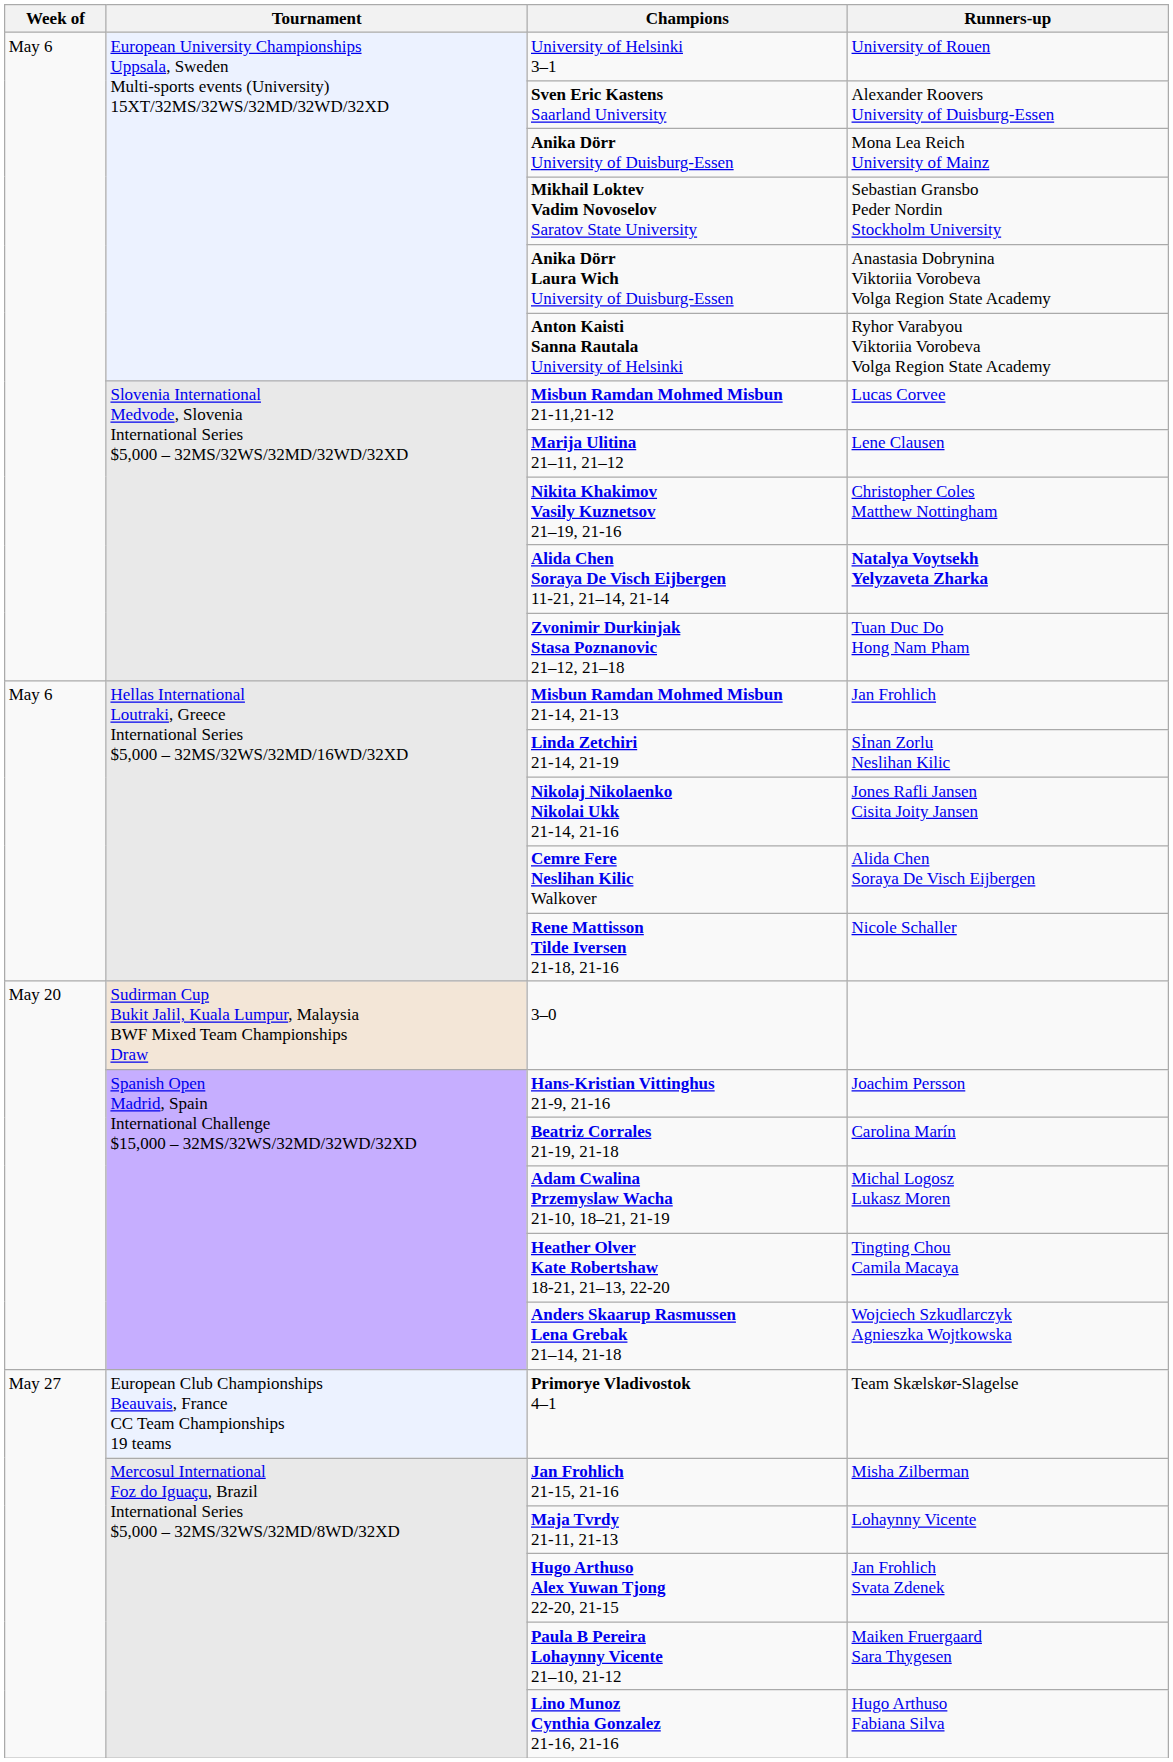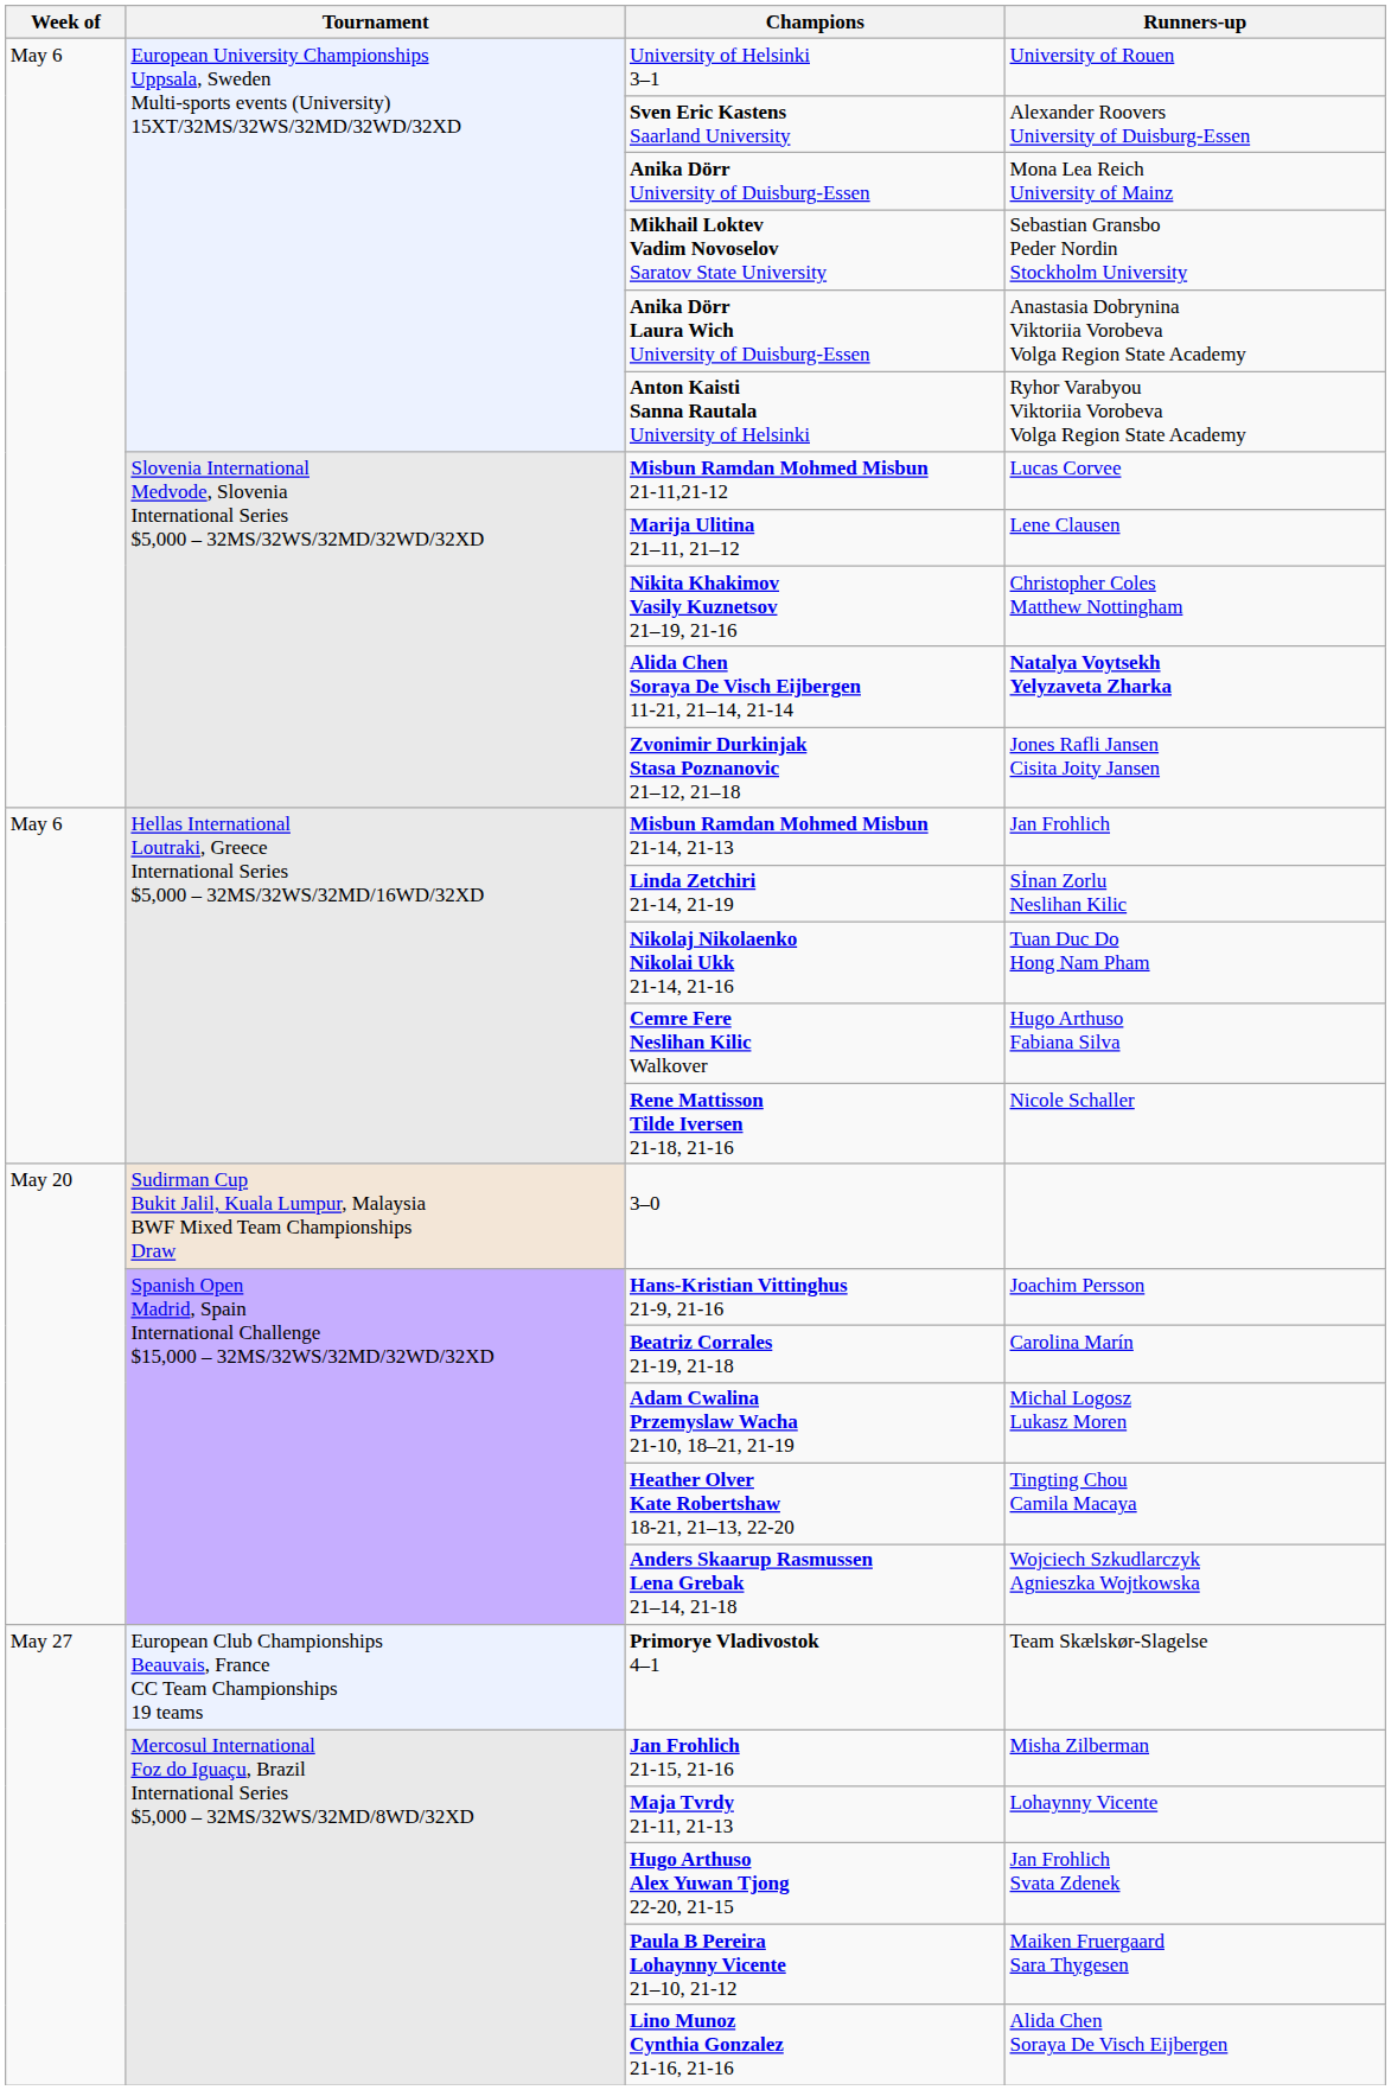 <table class=wikitable style=font-size:85%>
 <tr>
 <th width=75>Week of</th>
 <th width=330>Tournament</th>
 <th width=250>Champions</th>
 <th width=250>Runners-up</th>
 </tr>
 <tr valign=top>
 <td rowspan=11>May 6</td>
 <td style="background:#ECF2FF;" rowspan="6"><a href='#'>European University Championships</a><br><a href='#'>Uppsala</a>, Sweden<br>Multi-sports events (University)<br>15XT/32MS/32WS/32MD/32WD/32XD</td>
 <td> <a href='#'>University of Helsinki</a><br>3–1</td>
 <td> <a href='#'>University of Rouen</a></td>
 </tr>
 <tr valign=top>
 <td> <strong>Sven Eric Kastens</strong><br><a href='#'>Saarland University</a></td>
 <td> Alexander Roovers<br><a href='#'>University of Duisburg-Essen</a></td>
 </tr>
 <tr valign=top>
 <td> <strong>Anika Dörr</strong><br><a href='#'>University of Duisburg-Essen</a></td>
 <td> Mona Lea Reich<br><a href='#'>University of Mainz</a></td>
 </tr>
 <tr valign=top>
 <td> <strong>Mikhail Loktev<br> Vadim Novoselov</strong><br><a href='#'>Saratov State University</a></td>
 <td> Sebastian Gransbo<br> Peder Nordin<br><a href='#'>Stockholm University</a></td>
 </tr>
 <tr valign=top>
 <td> <strong>Anika Dörr<br> Laura Wich</strong><br><a href='#'>University of Duisburg-Essen</a></td>
 <td> Anastasia Dobrynina<br> Viktoriia Vorobeva<br>Volga Region State Academy</td>
 </tr>
 <tr valign=top>
 <td> <strong>Anton Kaisti<br> Sanna Rautala</strong><br><a href='#'>University of Helsinki</a></td>
 <td> Ryhor Varabyou<br> Viktoriia Vorobeva<br>Volga Region State Academy</td>
 </tr>
 <tr valign=top>
 <td style="background:#E9E9E9;" rowspan="5"><a href='#'>Slovenia International</a><br><a href='#'>Medvode</a>, Slovenia<br>International Series<br>$5,000 – 32MS/32WS/32MD/32WD/32XD</td>
 <td> <strong><a href='#'>Misbun Ramdan Mohmed Misbun</a></strong><br>21-11,21-12</td>
 <td> <a href='#'>Lucas Corvee</a></td>
 </tr>
 <tr valign=top>
 <td> <strong><a href='#'>Marija Ulitina</a></strong><br>21–11, 21–12</td>
 <td> <a href='#'>Lene Clausen</a></td>
 </tr>
 <tr valign=top>
 <td> <strong><a href='#'>Nikita Khakimov</a><br> <a href='#'>Vasily Kuznetsov</a></strong><br>21–19, 21-16</td>
 <td> <a href='#'>Christopher Coles</a><br> <a href='#'>Matthew Nottingham</a></td>
 </tr>
 <tr valign=top>
 <td> <strong><a href='#'>Alida Chen</a><br> <a href='#'>Soraya De Visch Eijbergen</a></strong><br>11-21, 21–14, 21-14</td>
 <td><strong> <a href='#'>Natalya Voytsekh</a><br> <a href='#'>Yelyzaveta Zharka</a></strong></td>
 </tr>
 <tr valign=top>
 <td> <strong><a href='#'>Zvonimir Durkinjak</a><br> <a href='#'>Stasa Poznanovic</a></strong><br>21–12, 21–18</td>
-<td> <a href='#'>Tuan Duc Do</a><br> <a href='#'>Hong Nam Pham</a></td>
+<td> <a href='#'>Jones Rafli Jansen</a><br> <a href='#'>Cisita Joity Jansen</a></td>
 </tr>
 <tr valign=top>
 <td rowspan=5>May 6</td>
 <td style="background:#E9E9E9;" rowspan="5"><a href='#'>Hellas International</a><br><a href='#'>Loutraki</a>, Greece<br>International Series<br>$5,000 – 32MS/32WS/32MD/16WD/32XD</td>
 <td> <strong><a href='#'>Misbun Ramdan Mohmed Misbun</a></strong><br>21-14, 21-13</td>
 <td> <a href='#'>Jan Frohlich</a></td>
 </tr>
 <tr valign=top>
 <td> <strong><a href='#'>Linda Zetchiri</a></strong><br>21-14, 21-19</td>
 <td> <a href='#'>Sİnan Zorlu</a><br> <a href='#'>Neslihan Kilic</a></td>
 </tr>
 <tr valign=top>
 <td> <strong><a href='#'>Nikolaj Nikolaenko</a><br> <a href='#'>Nikolai Ukk</a></strong><br>21-14, 21-16</td>
-<td> <a href='#'>Jones Rafli Jansen</a><br> <a href='#'>Cisita Joity Jansen</a></td>
+<td> <a href='#'>Tuan Duc Do</a><br> <a href='#'>Hong Nam Pham</a></td>
 </tr>
 <tr valign=top>
 <td> <strong><a href='#'>Cemre Fere</a><br> <a href='#'>Neslihan Kilic</a></strong><br>Walkover</td>
-<td> <a href='#'>Alida Chen</a><br> <a href='#'>Soraya De Visch Eijbergen</a></td>
+<td> <a href='#'>Hugo Arthuso</a><br> <a href='#'>Fabiana Silva</a></td>
 </tr>
 <tr valign=top>
 <td> <strong><a href='#'>Rene Mattisson</a><br> <a href='#'>Tilde Iversen</a></strong><br>21-18, 21-16</td>
 <td> <a href='#'>Nicole Schaller</a></td>
 </tr>
 <tr valign=top>
 <td rowspan=6>May 20</td>
 <td style="background:#F3E6D7;"><a href='#'>Sudirman Cup</a><br><a href='#'>Bukit Jalil, Kuala Lumpur</a>, Malaysia<br>BWF Mixed Team Championships<br><a href='#'>Draw</a></td>
 <td><br>3–0</td>
 <td></td>
 </tr>
 <tr valign=top>
 <td style="background:#C6AEFF;" rowspan="5"><a href='#'>Spanish Open</a><br><a href='#'>Madrid</a>, Spain<br>International Challenge<br>$15,000 – 32MS/32WS/32MD/32WD/32XD</td>
 <td> <strong><a href='#'>Hans-Kristian Vittinghus</a></strong><br>21-9, 21-16</td>
 <td> <a href='#'>Joachim Persson</a></td>
 </tr>
 <tr valign=top>
 <td> <strong><a href='#'>Beatriz Corrales</a></strong><br>21-19, 21-18</td>
 <td> <a href='#'>Carolina Marín</a></td>
 </tr>
 <tr valign=top>
 <td> <strong><a href='#'>Adam Cwalina</a><br> <a href='#'>Przemyslaw Wacha</a></strong><br>21-10, 18–21, 21-19</td>
 <td> <a href='#'>Michal Logosz</a><br> <a href='#'>Lukasz Moren</a></td>
 </tr>
 <tr valign=top>
 <td> <strong><a href='#'>Heather Olver</a><br> <a href='#'>Kate Robertshaw</a></strong><br>18-21, 21–13, 22-20</td>
 <td> <a href='#'>Tingting Chou</a><br> <a href='#'>Camila Macaya</a></td>
 </tr>
 <tr valign=top>
 <td> <strong><a href='#'>Anders Skaarup Rasmussen</a><br> <a href='#'>Lena Grebak</a></strong><br>21–14, 21-18</td>
 <td> <a href='#'>Wojciech Szkudlarczyk</a><br> <a href='#'>Agnieszka Wojtkowska</a></td>
 </tr>
 <tr valign=top>
 <td rowspan=6>May 27</td>
 <td style="background:#ECF2FF;">European Club Championships<br><a href='#'>Beauvais</a>, France<br>CC Team Championships<br>19 teams</td>
 <td> <strong>Primorye Vladivostok</strong><br>4–1</td>
 <td> Team Skælskør-Slagelse</td>
 </tr>
 <tr valign=top>
 <td style="background:#E9E9E9;" rowspan="5"><a href='#'>Mercosul International</a><br><a href='#'>Foz do Iguaçu</a>, Brazil<br>International Series<br>$5,000 – 32MS/32WS/32MD/8WD/32XD</td>
 <td> <strong><a href='#'>Jan Frohlich</a></strong><br>21-15, 21-16</td>
 <td> <a href='#'>Misha Zilberman</a></td>
 </tr>
 <tr valign=top>
 <td> <strong><a href='#'>Maja Tvrdy</a></strong><br>21-11, 21-13</td>
 <td> <a href='#'>Lohaynny Vicente</a></td>
 </tr>
 <tr valign=top>
 <td> <strong><a href='#'>Hugo Arthuso</a><br> <a href='#'>Alex Yuwan Tjong</a></strong><br>22-20, 21-15</td>
 <td> <a href='#'>Jan Frohlich</a><br> <a href='#'>Svata Zdenek</a></td>
 </tr>
 <tr valign=top>
 <td> <strong><a href='#'>Paula B Pereira</a><br> <a href='#'>Lohaynny Vicente</a></strong><br>21–10, 21-12</td>
 <td> <a href='#'>Maiken Fruergaard</a><br> <a href='#'>Sara Thygesen</a></td>
 </tr>
 <tr valign=top>
 <td> <strong><a href='#'>Lino Munoz</a><br> <a href='#'>Cynthia Gonzalez</a></strong><br>21-16, 21-16</td>
-<td> <a href='#'>Hugo Arthuso</a><br> <a href='#'>Fabiana Silva</a></td>
+<td> <a href='#'>Alida Chen</a><br> <a href='#'>Soraya De Visch Eijbergen</a></td>
 </tr>
 <tr valign=top>
 </tr>
 </table>
